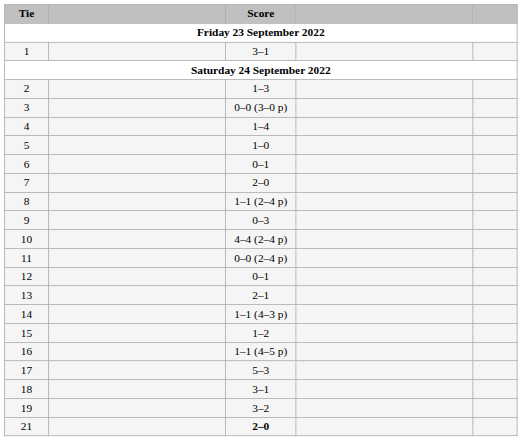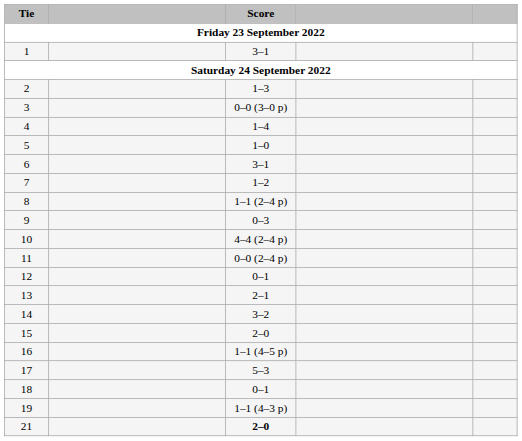 <table class="wikitable" style="width: 650px; background:WhiteSmoke; text-align:center; font-size:90%">
 <tr>
 <td scope="col" style="width:  7.50%; background:silver;"><strong>Tie</strong></td>
 <td scope="col" style="width: 30.00%; background:silver;"></td>
 <td scope="col" style="width: 12.00%; background:silver;"><strong>Score</strong></td>
 <td scope="col" style="width: 30.00%; background:silver;"></td>
 <td scope="col" style="width:  7.50%; background:silver;"></td>
 </tr>
 <tr>
 <td colspan="5" style= background:White><strong>Friday 23 September 2022</strong></td>
 </tr>
 <tr>
 <td>1</td>
 <td></td>
 <td>3–1</td>
 <td></td>
 <td></td>
 </tr>
 <tr>
 <td colspan="5" style= background:White><strong>Saturday 24 September 2022</strong></td>
 </tr>
 <tr>
 <td>2</td>
 <td></td>
 <td>1–3</td>
 <td></td>
 <td></td>
 </tr>
 <tr>
 <td>3</td>
 <td></td>
 <td>0–0 (3–0 p)</td>
 <td></td>
 <td></td>
 </tr>
 <tr>
 <td>4</td>
 <td></td>
 <td>1–4</td>
 <td></td>
 <td></td>
 </tr>
 <tr>
 <td>5</td>
 <td></td>
 <td>1–0</td>
 <td></td>
 <td></td>
 </tr>
 <tr>
 <td>6</td>
 <td></td>
-<td>0–1</td>
+<td>3–1</td>
 <td></td>
 <td></td>
 </tr>
 <tr>
 <td>7</td>
 <td></td>
-<td>2–0</td>
+<td>1–2</td>
 <td></td>
 <td></td>
 </tr>
 <tr>
 <td>8</td>
 <td></td>
 <td>1–1 (2–4 p)</td>
 <td></td>
 <td></td>
 </tr>
 <tr>
 <td>9</td>
 <td></td>
 <td>0–3</td>
 <td></td>
 <td></td>
 </tr>
 <tr>
 <td>10</td>
 <td></td>
 <td>4–4 (2–4 p)</td>
 <td></td>
 <td></td>
 </tr>
 <tr>
 <td>11</td>
 <td></td>
 <td>0–0 (2–4 p)</td>
 <td></td>
 <td></td>
 </tr>
 <tr>
 <td>12</td>
 <td></td>
 <td>0–1</td>
 <td></td>
 <td></td>
 </tr>
 <tr>
 <td>13</td>
 <td></td>
 <td>2–1</td>
 <td></td>
 <td></td>
 </tr>
 <tr>
 <td>14</td>
 <td></td>
-<td>1–1 (4–3 p)</td>
+<td>3–2</td>
 <td></td>
 <td></td>
 </tr>
 <tr>
 <td>15</td>
 <td></td>
-<td>1–2</td>
+<td>2–0</td>
 <td></td>
 <td></td>
 </tr>
 <tr>
 <td>16</td>
 <td></td>
 <td>1–1 (4–5 p)</td>
 <td></td>
 <td></td>
 </tr>
 <tr>
 <td>17</td>
 <td></td>
 <td>5–3</td>
 <td></td>
 <td></td>
 </tr>
 <tr>
 <td>18</td>
 <td></td>
-<td>3–1</td>
+<td>0–1</td>
 <td></td>
 <td></td>
 </tr>
 <tr>
 <td>19</td>
 <td></td>
-<td>3–2</td>
+<td>1–1 (4–3 p)</td>
 <td></td>
 <td></td>
 </tr>
 <tr>
 <td>21</td>
 <td></td>
 <td><strong>2–0</strong></td>
 <td></td>
 <td></td>
 </tr>
 </table>
